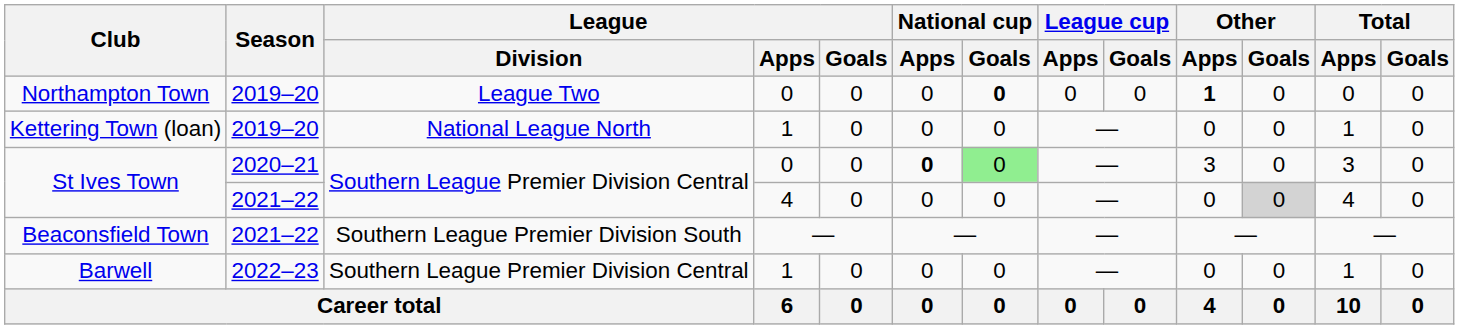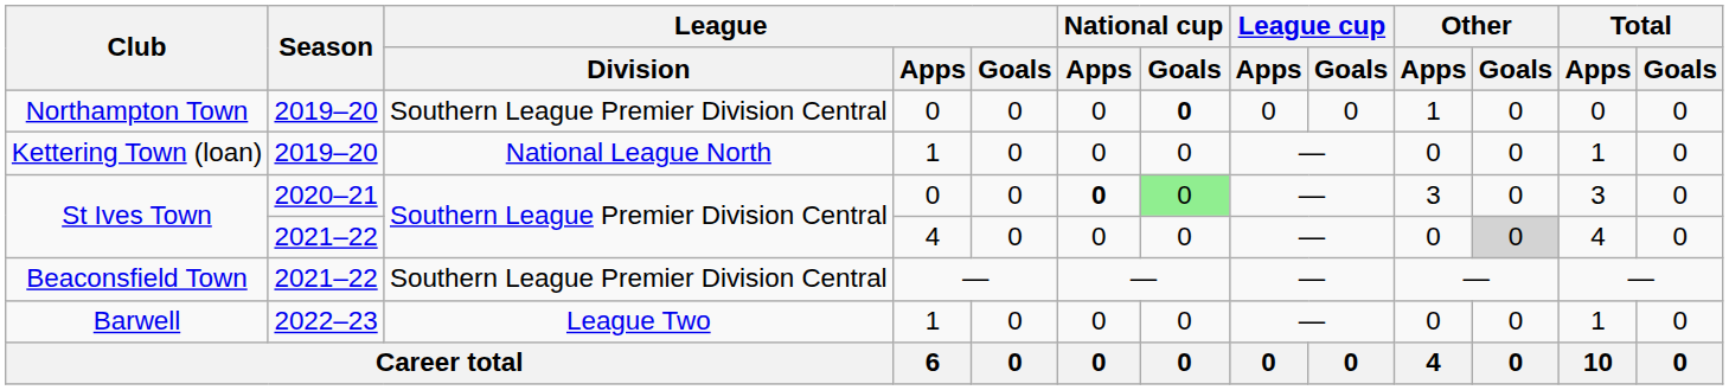 <table class="wikitable" style="text-align:center">
 <tr>
 <th rowspan="2">Club</th>
 <th rowspan="2">Season</th>
 <th colspan="3">League</th>
 <th colspan="2">National cup</th>
 <th colspan="2"><a href='#'>League cup</a></th>
 <th colspan="2">Other</th>
 <th colspan="2">Total</th>
 </tr>
 <tr>
 <th>Division</th>
 <th>Apps</th>
 <th>Goals</th>
 <th>Apps</th>
 <th>Goals</th>
 <th>Apps</th>
 <th>Goals</th>
 <th>Apps</th>
 <th>Goals</th>
 <th>Apps</th>
 <th>Goals</th>
 </tr>
 <tr>
 <td><a href='#'>Northampton Town</a></td>
 <td><a href='#'>2019–20</a></td>
-<td><a href='#'>League Two</a></td>
+<td>Southern League Premier Division Central</td>
 <td>0</td>
 <td>0</td>
 <td>0</td>
 <td><strong>0</strong></td>
 <td>0</td>
 <td>0</td>
-<td><strong>1</strong></td>
+<td>1</td>
 <td>0</td>
 <td>0</td>
 <td>0</td>
 </tr>
 <tr>
 <td><a href='#'>Kettering Town</a> (loan)</td>
 <td><a href='#'>2019–20</a></td>
 <td><a href='#'>National League North</a></td>
 <td>1</td>
 <td>0</td>
 <td>0</td>
 <td>0</td>
 <td colspan="2">—</td>
 <td>0</td>
 <td>0</td>
 <td>1</td>
 <td>0</td>
 </tr>
 <tr>
 <td rowspan="2"><a href='#'>St Ives Town</a></td>
 <td><a href='#'>2020–21</a></td>
 <td rowspan="2"><a href='#'>Southern League</a> Premier Division Central</td>
 <td>0</td>
 <td>0</td>
 <td><strong>0</strong></td>
 <td style="background: lightgreen;">0</td>
 <td colspan="2">—</td>
 <td>3</td>
 <td>0</td>
 <td>3</td>
 <td>0</td>
 </tr>
 <tr>
 <td><a href='#'>2021–22</a></td>
 <td>4</td>
 <td>0</td>
 <td>0</td>
 <td>0</td>
 <td colspan="2">—</td>
 <td>0</td>
 <td style="background: lightgrey;">0</td>
 <td>4</td>
 <td>0</td>
 </tr>
 <tr>
 <td><a href='#'>Beaconsfield Town</a></td>
 <td><a href='#'>2021–22</a></td>
-<td>Southern League Premier Division South</td>
+<td>Southern League Premier Division Central</td>
 <td colspan="2">—</td>
 <td colspan="2">—</td>
 <td colspan="2">—</td>
 <td colspan="2">—</td>
 <td colspan="2">—</td>
 </tr>
 <tr>
 <td><a href='#'>Barwell</a></td>
 <td><a href='#'>2022–23</a></td>
-<td>Southern League Premier Division Central</td>
+<td><a href='#'>League Two</a></td>
 <td>1</td>
 <td>0</td>
 <td>0</td>
 <td>0</td>
 <td colspan="2">—</td>
 <td>0</td>
 <td>0</td>
 <td>1</td>
 <td>0</td>
 </tr>
 <tr>
 <th colspan="3">Career total</th>
 <th>6</th>
 <th>0</th>
 <th>0</th>
 <th>0</th>
 <th>0</th>
 <th>0</th>
 <th>4</th>
 <th>0</th>
 <th>10</th>
 <th>0</th>
 </tr>
 </table>
